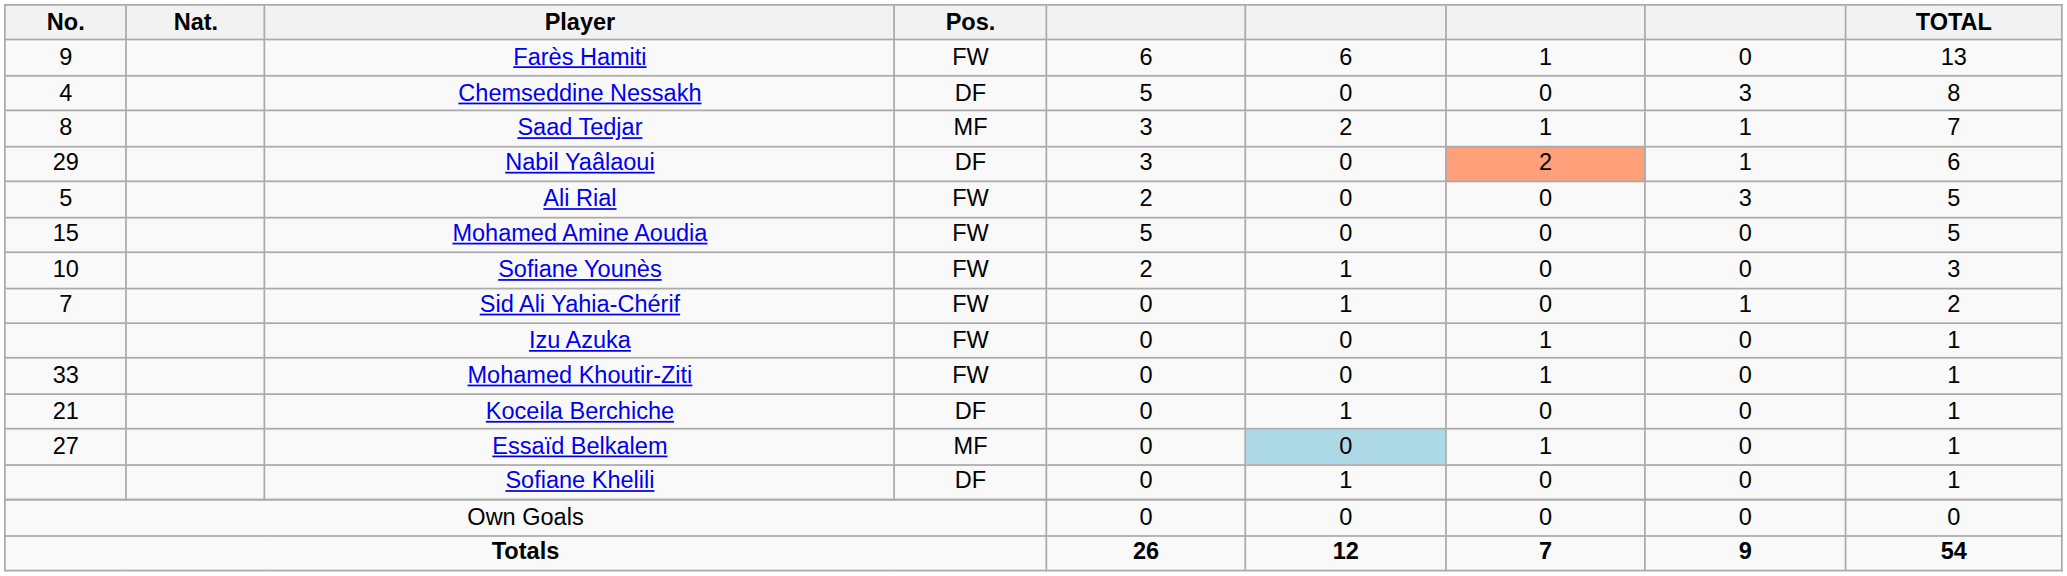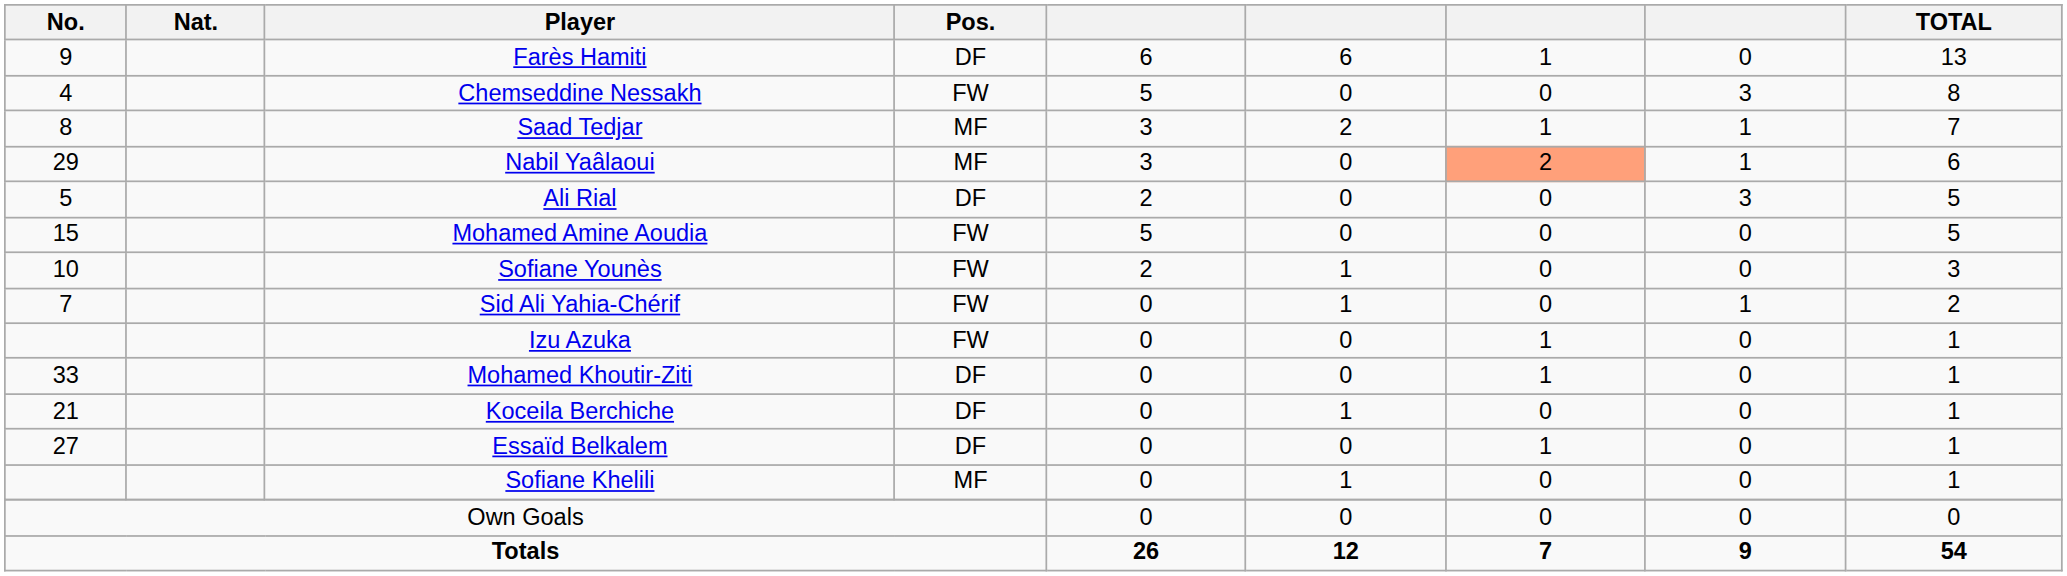 <table class="wikitable sortable alternance"  style="font-size:85%; text-align:center; line-height:14px; width:60%;">
 <tr>
 <th width=10>No.</th>
 <th width=10>Nat.</th>
 <th width=140>Player</th>
 <th width=10>Pos.</th>
 <th width=40></th>
 <th width=40></th>
 <th width=40></th>
 <th width=40></th>
 <th width=10>TOTAL</th>
 </tr>
 <tr>
 <td>9</td>
 <td></td>
 <td><a href='#'>Farès Hamiti</a></td>
-<td>FW</td>
+<td>DF</td>
 <td>6</td>
 <td>6</td>
 <td>1</td>
 <td>0</td>
 <td>13</td>
 </tr>
 <tr>
 <td>4</td>
 <td></td>
 <td><a href='#'>Chemseddine Nessakh</a></td>
-<td>DF</td>
+<td>FW</td>
 <td>5</td>
 <td>0</td>
 <td>0</td>
 <td>3</td>
 <td>8</td>
 </tr>
 <tr>
 <td>8</td>
 <td></td>
 <td><a href='#'>Saad Tedjar</a></td>
 <td>MF</td>
 <td>3</td>
 <td>2</td>
 <td>1</td>
 <td>1</td>
 <td>7</td>
 </tr>
 <tr>
 <td>29</td>
 <td></td>
 <td><a href='#'>Nabil Yaâlaoui</a></td>
-<td>DF</td>
+<td>MF</td>
 <td>3</td>
 <td>0</td>
 <td style="background: lightsalmon;">2</td>
 <td>1</td>
 <td>6</td>
 </tr>
 <tr>
 <td>5</td>
 <td></td>
 <td><a href='#'>Ali Rial</a></td>
-<td>FW</td>
+<td>DF</td>
 <td>2</td>
 <td>0</td>
 <td>0</td>
 <td>3</td>
 <td>5</td>
 </tr>
 <tr>
 <td>15</td>
 <td></td>
 <td><a href='#'>Mohamed Amine Aoudia</a></td>
 <td>FW</td>
 <td>5</td>
 <td>0</td>
 <td>0</td>
 <td>0</td>
 <td>5</td>
 </tr>
 <tr>
 <td>10</td>
 <td></td>
 <td><a href='#'>Sofiane Younès</a></td>
 <td>FW</td>
 <td>2</td>
 <td>1</td>
 <td>0</td>
 <td>0</td>
 <td>3</td>
 </tr>
 <tr>
 <td>7</td>
 <td></td>
 <td><a href='#'>Sid Ali Yahia-Chérif</a></td>
 <td>FW</td>
 <td>0</td>
 <td>1</td>
 <td>0</td>
 <td>1</td>
 <td>2</td>
 </tr>
 <tr>
 <td></td>
 <td></td>
 <td><a href='#'>Izu Azuka</a></td>
 <td>FW</td>
 <td>0</td>
 <td>0</td>
 <td>1</td>
 <td>0</td>
 <td>1</td>
 </tr>
 <tr>
 <td>33</td>
 <td></td>
 <td><a href='#'>Mohamed Khoutir-Ziti</a></td>
-<td>FW</td>
+<td>DF</td>
 <td>0</td>
 <td>0</td>
 <td>1</td>
 <td>0</td>
 <td>1</td>
 </tr>
 <tr>
 <td>21</td>
 <td></td>
 <td><a href='#'>Koceila Berchiche</a></td>
 <td>DF</td>
 <td>0</td>
 <td>1</td>
 <td>0</td>
 <td>0</td>
 <td>1</td>
 </tr>
 <tr>
 <td>27</td>
 <td></td>
 <td><a href='#'>Essaïd Belkalem</a></td>
-<td>MF</td>
+<td>DF</td>
 <td>0</td>
-<td style="background: lightblue;">0</td>
+<td>0</td>
 <td>1</td>
 <td>0</td>
 <td>1</td>
 </tr>
 <tr>
 <td></td>
 <td></td>
 <td><a href='#'>Sofiane Khelili</a></td>
-<td>DF</td>
+<td>MF</td>
 <td>0</td>
 <td>1</td>
 <td>0</td>
 <td>0</td>
 <td>1</td>
 </tr>
 <tr>
 </tr>
 <tr class="sortbottom">
 <td colspan="4">Own Goals</td>
 <td>0</td>
 <td>0</td>
 <td>0</td>
 <td>0</td>
 <td>0</td>
 </tr>
 <tr class="sortbottom">
 <td colspan="4"><strong>Totals</strong></td>
 <td><strong>26</strong></td>
 <td><strong>12</strong></td>
 <td><strong>7</strong></td>
 <td><strong>9</strong></td>
 <td><strong>54</strong></td>
 </tr>
 </table>
